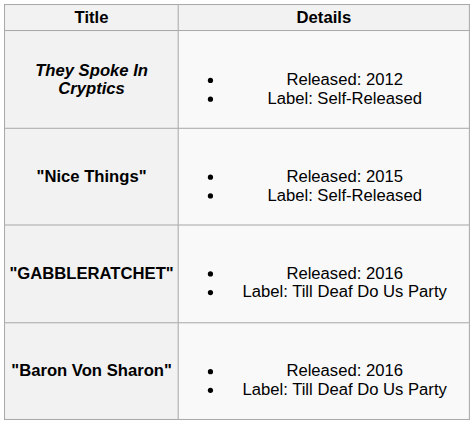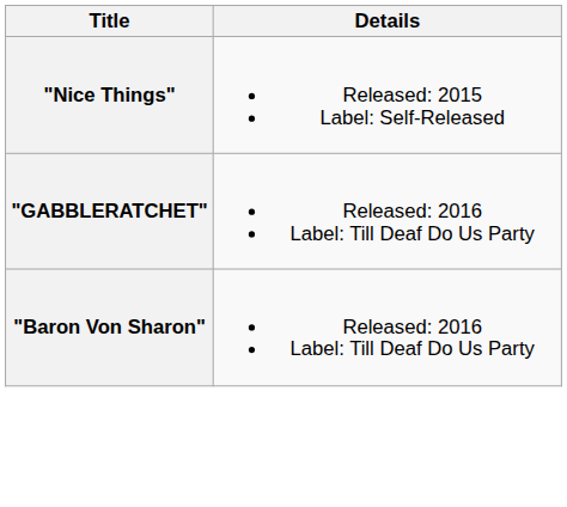 <table class="wikitable plainrowheaders" style="text-align:center;">
 <tr>
 <th scope="col" style="width:10em;">Title</th>
 <th scope="col" style="width:17em;">Details</th>
-</tr>
-<tr>
-<th scope="row"><em>They Spoke In Cryptics</em></th>
-<td><br><ul><li>Released: 2012</li><li>Label: Self-Released</li></ul></td>
 </tr>
 <tr>
 <th scope="row">"Nice Things"</th>
 <td><br><ul><li>Released: 2015</li><li>Label: Self-Released</li></ul></td>
 </tr>
 <tr>
 <th scope="row">"GABBLERATCHET"</th>
 <td><br><ul><li>Released: 2016</li><li>Label: Till Deaf Do Us Party</li></ul></td>
 </tr>
 <tr>
 <th scope="row">"Baron Von Sharon"</th>
 <td><br><ul><li>Released: 2016</li><li>Label: Till Deaf Do Us Party</li></ul></td>
 </tr>
 </table>
